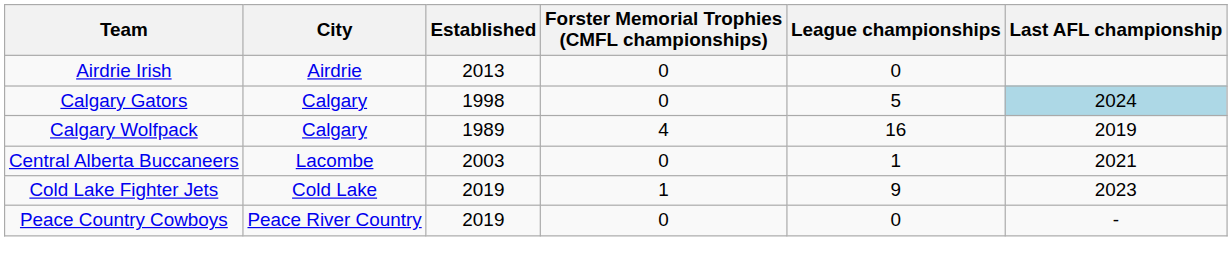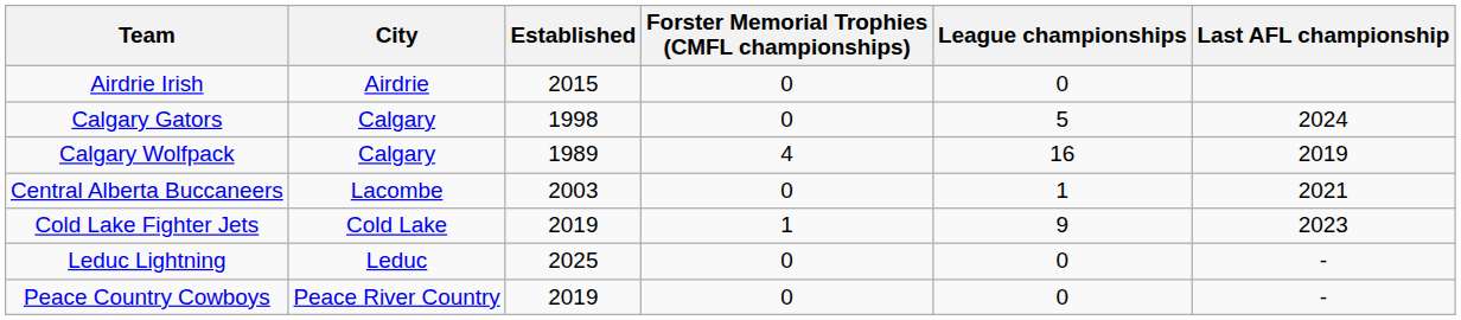 <table class="wikitable sortable" style="text-align:center;">
 <tr>
 <th>Team</th>
 <th>City</th>
 <th>Established</th>
 <th>Forster Memorial Trophies<br>(CMFL championships)</th>
 <th>League championships</th>
 <th>Last AFL championship</th>
 </tr>
 <tr>
 <td><a href='#'>Airdrie Irish</a></td>
 <td><a href='#'>Airdrie</a></td>
-<td>2013</td>
+<td>2015</td>
 <td>0</td>
 <td>0</td>
 </tr>
 <tr>
 <td><a href='#'>Calgary Gators</a></td>
 <td><a href='#'>Calgary</a></td>
 <td>1998</td>
 <td>0</td>
 <td>5</td>
-<td style="background: lightblue;">2024</td>
+<td>2024</td>
 </tr>
 <tr>
 <td><a href='#'>Calgary Wolfpack</a></td>
 <td><a href='#'>Calgary</a></td>
 <td>1989</td>
 <td>4</td>
 <td>16</td>
 <td>2019</td>
 </tr>
 <tr>
 <td><a href='#'>Central Alberta Buccaneers</a></td>
 <td><a href='#'>Lacombe</a></td>
 <td>2003</td>
 <td>0</td>
 <td>1</td>
 <td>2021</td>
 </tr>
 <tr>
 <td><a href='#'>Cold Lake Fighter Jets</a></td>
 <td><a href='#'>Cold Lake</a></td>
 <td>2019</td>
 <td>1</td>
 <td>9</td>
 <td>2023</td>
 </tr>
 <tr>
+<td><a href='#'>Leduc Lightning</a></td>
+<td><a href='#'>Leduc</a></td>
+<td>2025</td>
+<td>0</td>
+<td>0</td>
+<td>-</td>
+</tr>
+<tr>
 <td><a href='#'>Peace Country Cowboys</a></td>
 <td><a href='#'>Peace River Country</a></td>
 <td>2019</td>
 <td>0</td>
 <td>0</td>
 <td>-</td>
 </tr>
 </table>
